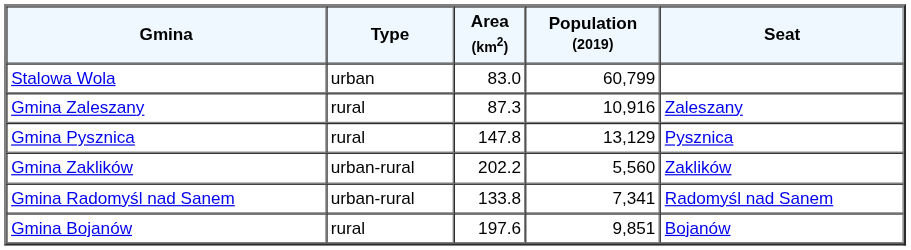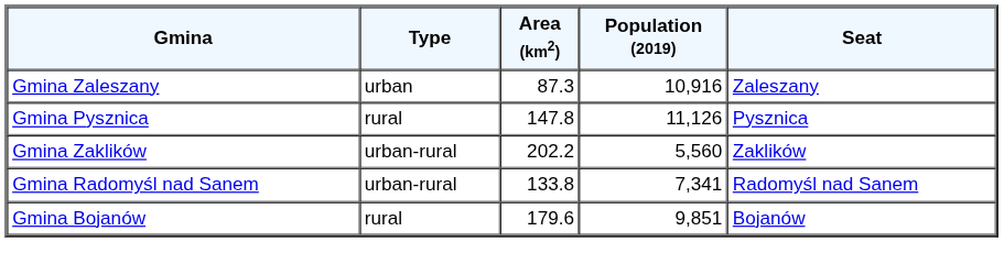 <table width="60%" border="2" cellpadding="3" cellspacing="0" style="font-size:90%;line-height:120%;">
 <tr bgcolor="#f0f8ff">
 <td style="text-align:center;"><strong>Gmina</strong></td>
 <td style="text-align:center;"><strong>Type</strong></td>
 <td style="text-align:center;"><strong>Area<br><small>(km<sup>2</sup>)</small></strong></td>
 <td style="text-align:center;"><strong>Population<br><small>(2019)</small></strong></td>
 <td style="text-align:center;"><strong>Seat</strong></td>
 </tr>
 <tr>
-<td><a href='#'>Stalowa Wola</a></td>
+<td><a href='#'>Gmina Zaleszany</a></td>
 <td>urban</td>
-<td style="text-align:right;">83.0</td>
-<td style="text-align:right;">60,799</td>
-<td> </td>
-</tr>
-<tr>
-<td><a href='#'>Gmina Zaleszany</a></td>
-<td>rural</td>
 <td style="text-align:right;">87.3</td>
 <td style="text-align:right;">10,916</td>
 <td><a href='#'>Zaleszany</a></td>
 </tr>
 <tr>
 <td><a href='#'>Gmina Pysznica</a></td>
 <td>rural</td>
 <td style="text-align:right;">147.8</td>
-<td style="text-align:right;">13,129</td>
+<td style="text-align:right;">11,126</td>
 <td><a href='#'>Pysznica</a></td>
 </tr>
 <tr>
 <td><a href='#'>Gmina Zaklików</a></td>
 <td>urban-rural</td>
 <td style="text-align:right;">202.2</td>
 <td style="text-align:right;">5,560</td>
 <td><a href='#'>Zaklików</a></td>
 </tr>
 <tr>
 <td><a href='#'>Gmina Radomyśl nad Sanem</a></td>
 <td>urban-rural</td>
 <td style="text-align:right;">133.8</td>
 <td style="text-align:right;">7,341</td>
 <td><a href='#'>Radomyśl nad Sanem</a></td>
 </tr>
 <tr>
 <td><a href='#'>Gmina Bojanów</a></td>
 <td>rural</td>
-<td style="text-align:right;">197.6</td>
+<td style="text-align:right;">179.6</td>
 <td style="text-align:right;">9,851</td>
 <td><a href='#'>Bojanów</a></td>
 </tr>
 <tr>
 </tr>
 </table>
